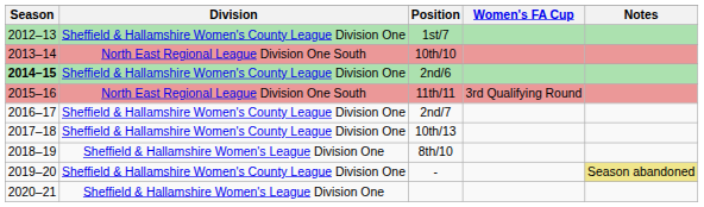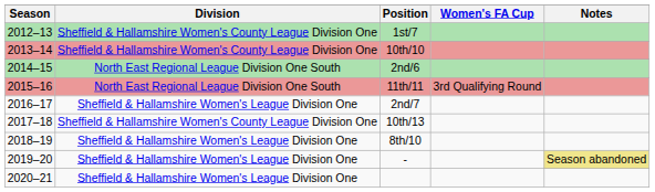 <table class="wikitable collapsible" style="text-align:center;">
 <tr>
 </tr>
 <tr>
 <th>Season</th>
 <th>Division</th>
 <th>Position</th>
 <th><a href='#'>Women's FA Cup</a></th>
 <th>Notes</th>
 </tr>
 <tr bgcolor="#ACE1AF">
 <td>2012–13</td>
 <td><a href='#'>Sheffield & Hallamshire Women's County League</a> Division One</td>
 <td>1st/7</td>
 <td></td>
 <td></td>
 </tr>
 <tr bgcolor="#EB9898">
 <td>2013–14</td>
-<td><a href='#'>North East Regional League</a> Division One South</td>
+<td><a href='#'>Sheffield & Hallamshire Women's County League</a> Division One</td>
 <td>10th/10</td>
 <td></td>
 <td></td>
 </tr>
 <tr bgcolor="#ACE1AF">
-<td><strong>2014–15</strong></td>
-<td><a href='#'>Sheffield & Hallamshire Women's County League</a> Division One</td>
+<td>2014–15</td>
+<td><a href='#'>North East Regional League</a> Division One South</td>
 <td>2nd/6</td>
 <td></td>
 <td></td>
 </tr>
 <tr bgcolor="#EB9898">
 <td>2015–16</td>
 <td><a href='#'>North East Regional League</a> Division One South</td>
 <td>11th/11</td>
 <td>3rd Qualifying Round</td>
 <td></td>
 </tr>
 <tr>
 <td>2016–17</td>
-<td><a href='#'>Sheffield & Hallamshire Women's County League</a> Division One</td>
+<td><a href='#'>Sheffield & Hallamshire Women's League</a> Division One</td>
 <td>2nd/7</td>
 <td></td>
 <td></td>
 </tr>
 <tr>
 <td>2017–18</td>
 <td><a href='#'>Sheffield & Hallamshire Women's County League</a> Division One</td>
 <td>10th/13</td>
 <td></td>
 <td></td>
 </tr>
 <tr>
 <td>2018–19</td>
 <td><a href='#'>Sheffield & Hallamshire Women's League</a> Division One</td>
 <td>8th/10</td>
 <td></td>
 <td></td>
 </tr>
 <tr>
 <td>2019–20</td>
-<td><a href='#'>Sheffield & Hallamshire Women's County League</a> Division One</td>
+<td><a href='#'>Sheffield & Hallamshire Women's League</a> Division One</td>
 <td>-</td>
 <td></td>
 <td style="background: khaki;">Season abandoned</td>
 </tr>
 <tr>
 <td>2020–21</td>
 <td><a href='#'>Sheffield & Hallamshire Women's League</a> Division One</td>
 <td></td>
 <td></td>
 <td></td>
 </tr>
 </table>
